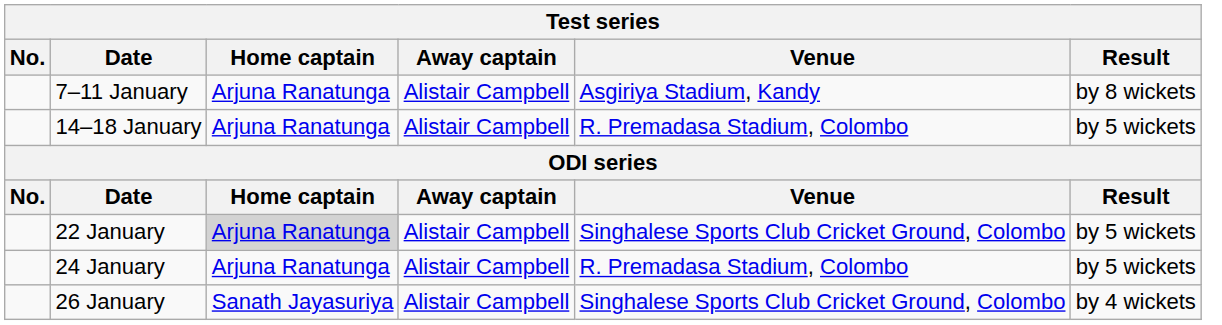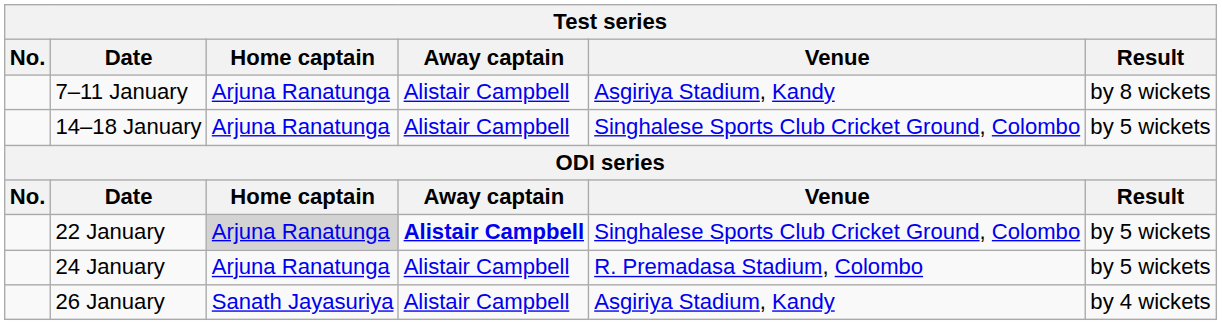 <table class="wikitable">
 <tr>
 <th colspan="9">Test series</th>
 </tr>
 <tr>
 <th>No.</th>
 <th>Date</th>
 <th>Home captain</th>
 <th>Away captain</th>
 <th>Venue</th>
 <th>Result</th>
 </tr>
 <tr>
 <td></td>
 <td>7–11 January</td>
 <td><a href='#'>Arjuna Ranatunga</a></td>
 <td><a href='#'>Alistair Campbell</a></td>
 <td><a href='#'>Asgiriya Stadium</a>, <a href='#'>Kandy</a></td>
 <td> by 8 wickets</td>
 </tr>
 <tr>
 <td></td>
 <td>14–18 January</td>
 <td><a href='#'>Arjuna Ranatunga</a></td>
 <td><a href='#'>Alistair Campbell</a></td>
-<td><a href='#'>R. Premadasa Stadium</a>, <a href='#'>Colombo</a></td>
+<td><a href='#'>Singhalese Sports Club Cricket Ground</a>, <a href='#'>Colombo</a></td>
 <td> by 5 wickets</td>
 </tr>
 <tr>
 <th colspan="9">ODI series</th>
 </tr>
 <tr>
 <th>No.</th>
 <th>Date</th>
 <th>Home captain</th>
 <th>Away captain</th>
 <th>Venue</th>
 <th>Result</th>
 </tr>
 <tr>
 <td></td>
 <td>22 January</td>
 <td style="background: lightgrey;"><a href='#'>Arjuna Ranatunga</a></td>
-<td><a href='#'>Alistair Campbell</a></td>
+<td><strong><a href='#'>Alistair Campbell</a></strong></td>
 <td><a href='#'>Singhalese Sports Club Cricket Ground</a>, <a href='#'>Colombo</a></td>
 <td> by 5 wickets</td>
 </tr>
 <tr>
 <td></td>
 <td>24 January</td>
 <td><a href='#'>Arjuna Ranatunga</a></td>
 <td><a href='#'>Alistair Campbell</a></td>
 <td><a href='#'>R. Premadasa Stadium</a>, <a href='#'>Colombo</a></td>
 <td> by 5 wickets</td>
 </tr>
 <tr>
 <td></td>
 <td>26 January</td>
 <td><a href='#'>Sanath Jayasuriya</a></td>
 <td><a href='#'>Alistair Campbell</a></td>
-<td><a href='#'>Singhalese Sports Club Cricket Ground</a>, <a href='#'>Colombo</a></td>
+<td><a href='#'>Asgiriya Stadium</a>, <a href='#'>Kandy</a></td>
 <td> by 4 wickets</td>
 </tr>
 </table>
